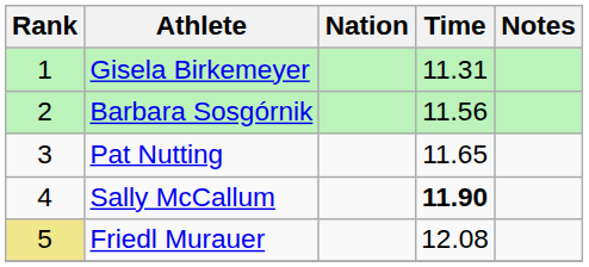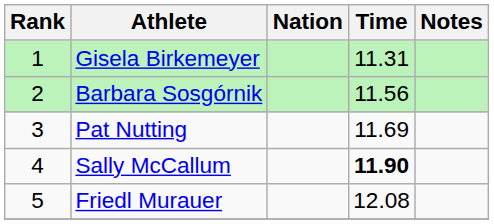 <table class="wikitable sortable" style="text-align:center">
 <tr>
 <th>Rank</th>
 <th>Athlete</th>
 <th>Nation</th>
 <th>Time</th>
 <th>Notes</th>
 </tr>
 <tr bgcolor=bbf3bb>
 <td>1</td>
 <td align=left><a href='#'>Gisela Birkemeyer</a></td>
 <td align=left></td>
 <td>11.31</td>
 <td></td>
 </tr>
 <tr bgcolor=bbf3bb>
 <td>2</td>
 <td align=left><a href='#'>Barbara Sosgórnik</a></td>
 <td align=left></td>
 <td>11.56</td>
 <td></td>
 </tr>
 <tr>
 <td>3</td>
 <td align=left><a href='#'>Pat Nutting</a></td>
 <td align=left></td>
-<td>11.65</td>
+<td>11.69</td>
 <td></td>
 </tr>
 <tr>
 <td>4</td>
 <td align=left><a href='#'>Sally McCallum</a></td>
 <td align=left></td>
 <td><strong>11.90</strong></td>
 <td></td>
 </tr>
 <tr>
-<td style="background: khaki;">5</td>
+<td>5</td>
 <td align=left><a href='#'>Friedl Murauer</a></td>
 <td align=left></td>
 <td>12.08</td>
 <td></td>
 </tr>
 <tr>
 </tr>
 </table>
